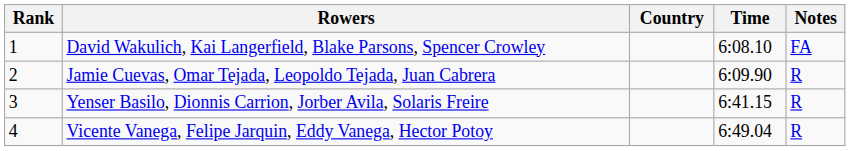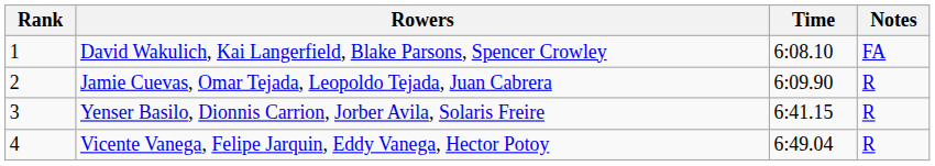 <table class="wikitable" width=60%>
 <tr>
 <th>Rank</th>
 <th>Rowers</th>
-<th>Country</th>
 <th>Time</th>
 <th>Notes</th>
 </tr>
 <tr>
 <td>1</td>
 <td><a href='#'>David Wakulich</a>, <a href='#'>Kai Langerfield</a>, <a href='#'>Blake Parsons</a>, <a href='#'>Spencer Crowley</a></td>
-<td></td>
 <td>6:08.10</td>
 <td><a href='#'>FA</a></td>
 </tr>
 <tr>
 <td>2</td>
 <td><a href='#'>Jamie Cuevas</a>, <a href='#'>Omar Tejada</a>, <a href='#'>Leopoldo Tejada</a>, <a href='#'>Juan Cabrera</a></td>
-<td></td>
 <td>6:09.90</td>
 <td><a href='#'>R</a></td>
 </tr>
 <tr>
 <td>3</td>
 <td><a href='#'>Yenser Basilo</a>, <a href='#'>Dionnis Carrion</a>, <a href='#'>Jorber Avila</a>, <a href='#'>Solaris Freire</a></td>
-<td></td>
 <td>6:41.15</td>
 <td><a href='#'>R</a></td>
 </tr>
 <tr>
 <td>4</td>
 <td><a href='#'>Vicente Vanega</a>, <a href='#'>Felipe Jarquin</a>, <a href='#'>Eddy Vanega</a>, <a href='#'>Hector Potoy</a></td>
-<td></td>
 <td>6:49.04</td>
 <td><a href='#'>R</a></td>
 </tr>
 </table>
